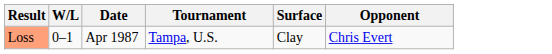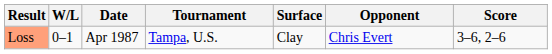 <table class="sortable wikitable">
 <tr>
 <th style="width:40px">Result</th>
 <th style="width:30px" class="unsortable">W/L</th>
 <th style="width:65px">Date</th>
 <th style="width:140px">Tournament</th>
 <th style="width:50px">Surface</th>
 <th style="width:140px">Opponent</th>
+<th style="width:100px" class="unsortable">Score</th>
 </tr>
 <tr>
 <td style="background:#ffa07a;">Loss</td>
 <td>0–1</td>
 <td>Apr 1987</td>
 <td><a href='#'>Tampa</a>, U.S.</td>
 <td>Clay</td>
 <td> <a href='#'>Chris Evert</a></td>
+<td>3–6, 2–6</td>
 </tr>
 </table>
